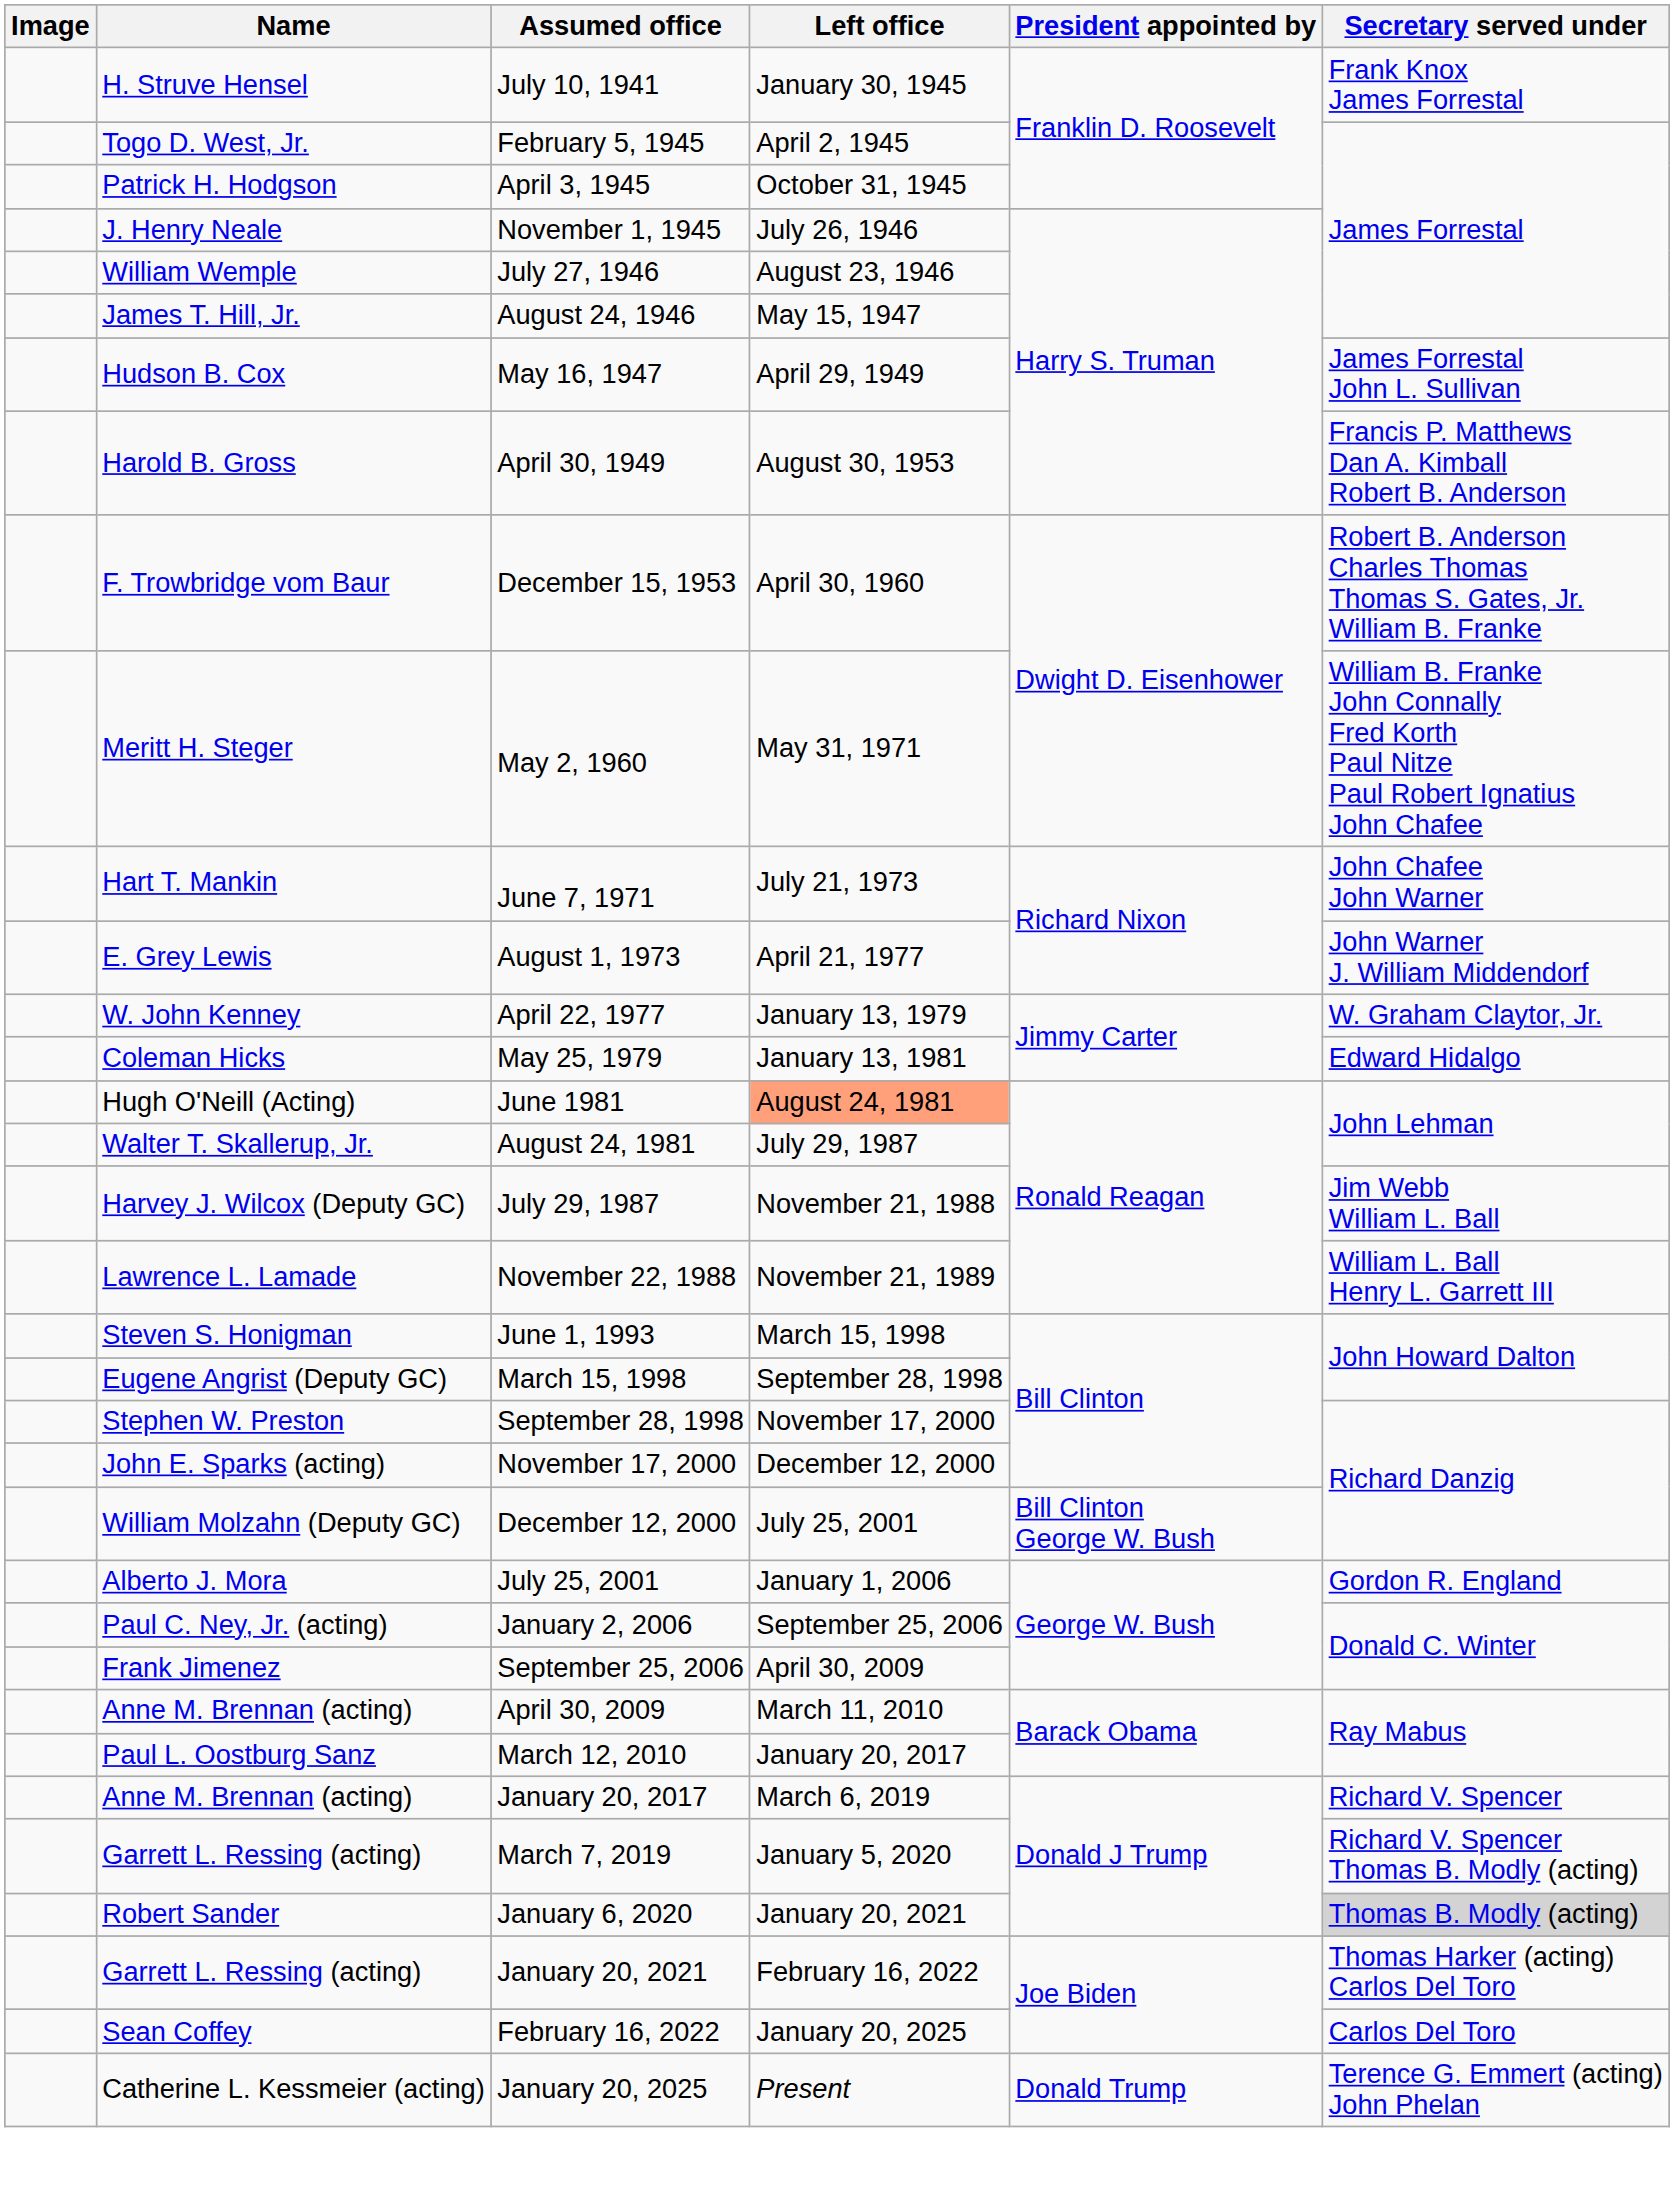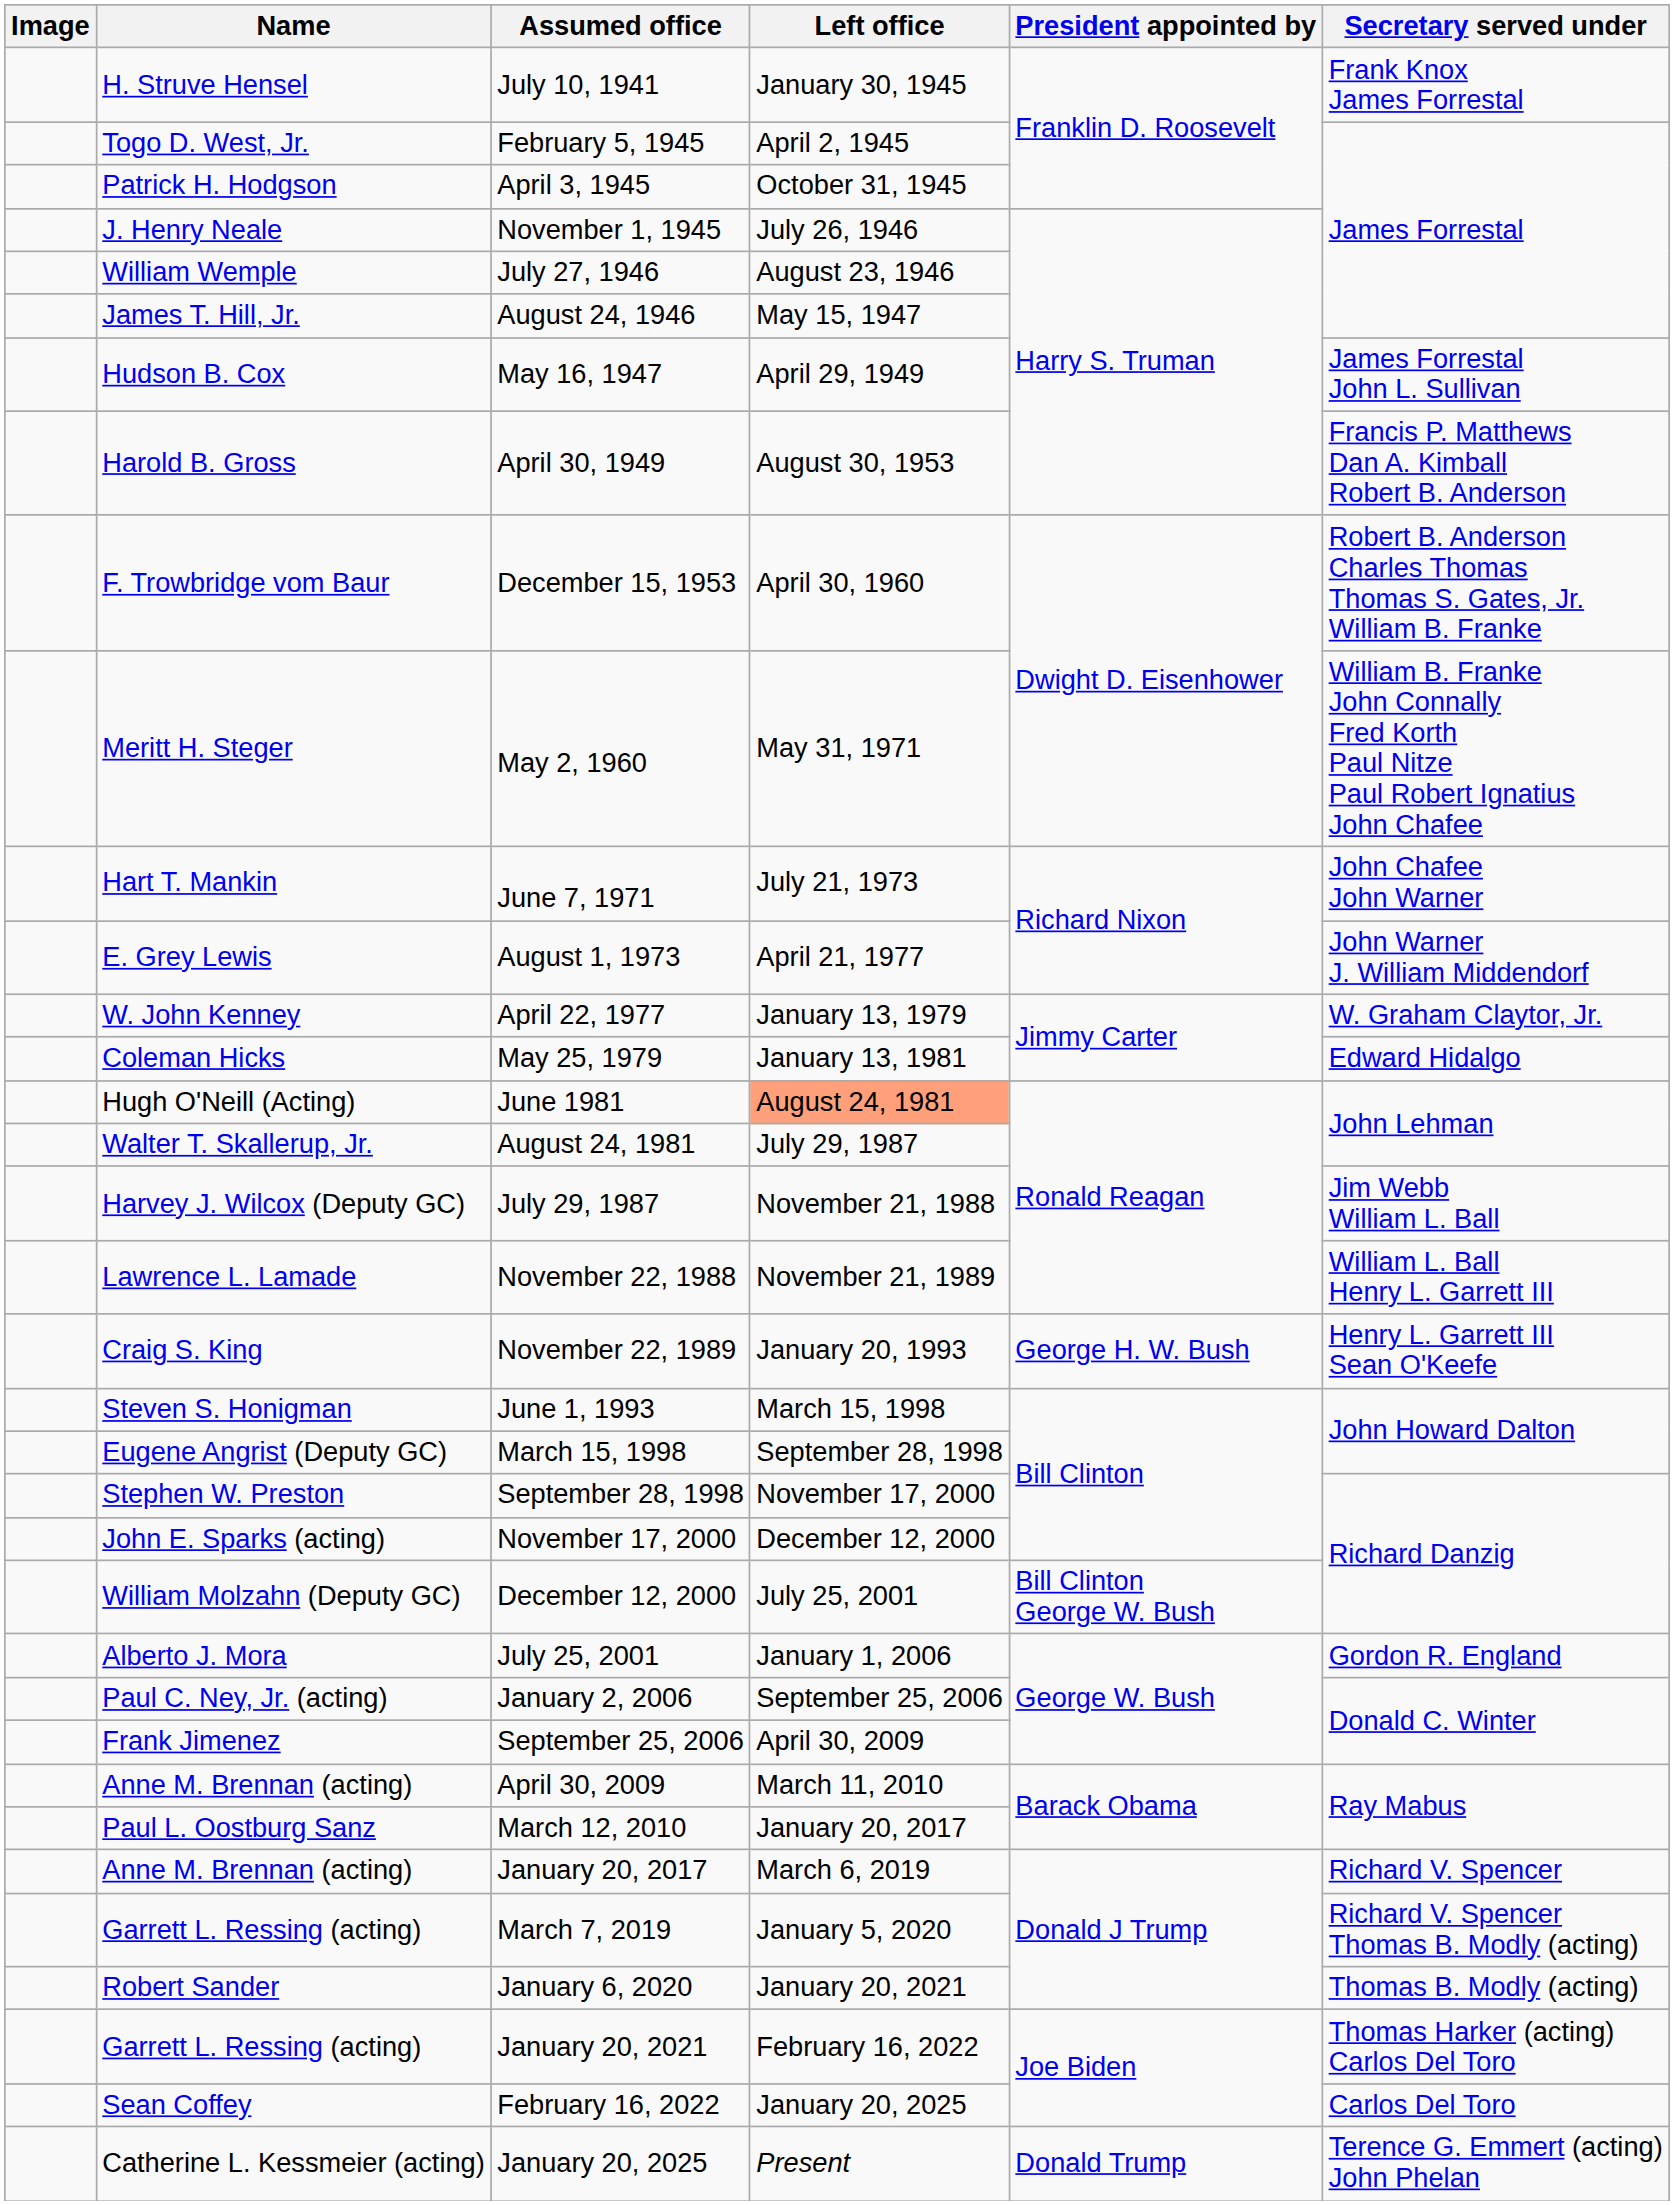 <table class="wikitable">
 <tr>
 <th>Image</th>
 <th>Name</th>
 <th>Assumed office</th>
 <th>Left office</th>
 <th><a href='#'>President</a> appointed by</th>
 <th><a href='#'>Secretary</a> served under</th>
 </tr>
 <tr>
 <td></td>
 <td><a href='#'>H. Struve Hensel</a></td>
 <td>July 10, 1941</td>
 <td>January 30, 1945</td>
 <td rowspan="3"><a href='#'>Franklin D. Roosevelt</a></td>
 <td><a href='#'>Frank Knox</a><br><a href='#'>James Forrestal</a></td>
 </tr>
 <tr>
 <td></td>
 <td><a href='#'>Togo D. West, Jr.</a></td>
 <td>February 5, 1945</td>
 <td>April 2, 1945</td>
 <td rowspan="5"><a href='#'>James Forrestal</a></td>
 </tr>
 <tr>
 <td></td>
 <td><a href='#'>Patrick H. Hodgson</a></td>
 <td>April 3, 1945</td>
 <td>October 31, 1945</td>
 </tr>
 <tr>
 <td></td>
 <td><a href='#'>J. Henry Neale</a></td>
 <td>November 1, 1945</td>
 <td>July 26, 1946</td>
 <td rowspan="5"><a href='#'>Harry S. Truman</a></td>
 </tr>
 <tr>
 <td></td>
 <td><a href='#'>William Wemple</a></td>
 <td>July 27, 1946</td>
 <td>August 23, 1946</td>
 </tr>
 <tr>
 <td></td>
 <td><a href='#'>James T. Hill, Jr.</a></td>
 <td>August 24, 1946</td>
 <td>May 15, 1947</td>
 </tr>
 <tr>
 <td></td>
 <td><a href='#'>Hudson B. Cox</a></td>
 <td>May 16, 1947</td>
 <td>April 29, 1949</td>
 <td><a href='#'>James Forrestal</a><br><a href='#'>John L. Sullivan</a></td>
 </tr>
 <tr>
 <td></td>
 <td><a href='#'>Harold B. Gross</a></td>
 <td>April 30, 1949</td>
 <td>August 30, 1953</td>
 <td><a href='#'>Francis P. Matthews</a><br><a href='#'>Dan A. Kimball</a><br><a href='#'>Robert B. Anderson</a></td>
 </tr>
 <tr>
 <td></td>
 <td><a href='#'>F. Trowbridge vom Baur</a></td>
 <td>December 15, 1953</td>
 <td>April 30, 1960</td>
 <td rowspan="2"><a href='#'>Dwight D. Eisenhower</a></td>
 <td><a href='#'>Robert B. Anderson</a><br><a href='#'>Charles Thomas</a><br><a href='#'>Thomas S. Gates, Jr.</a><br><a href='#'>William B. Franke</a></td>
 </tr>
 <tr>
 <td></td>
 <td><a href='#'>Meritt H. Steger</a></td>
 <td><br>May 2, 1960</td>
 <td>May 31, 1971</td>
 <td><a href='#'>William B. Franke</a><br><a href='#'>John Connally</a><br><a href='#'>Fred Korth</a><br><a href='#'>Paul Nitze</a><br><a href='#'>Paul Robert Ignatius</a><br><a href='#'>John Chafee</a></td>
 </tr>
 <tr>
 <td></td>
 <td><a href='#'>Hart T. Mankin</a></td>
 <td><br>June 7, 1971</td>
 <td>July 21, 1973</td>
 <td rowspan="2"><a href='#'>Richard Nixon</a></td>
 <td><a href='#'>John Chafee</a><br><a href='#'>John Warner</a></td>
 </tr>
 <tr>
 <td></td>
 <td><a href='#'>E. Grey Lewis</a></td>
 <td>August 1, 1973</td>
 <td>April 21, 1977</td>
 <td><a href='#'>John Warner</a><br><a href='#'>J. William Middendorf</a></td>
 </tr>
 <tr>
 <td></td>
 <td><a href='#'>W. John Kenney</a></td>
 <td>April 22, 1977</td>
 <td>January 13, 1979</td>
 <td rowspan="2"><a href='#'>Jimmy Carter</a></td>
 <td><a href='#'>W. Graham Claytor, Jr.</a></td>
 </tr>
 <tr>
 <td></td>
 <td><a href='#'>Coleman Hicks</a></td>
 <td>May 25, 1979</td>
 <td>January 13, 1981</td>
 <td><a href='#'>Edward Hidalgo</a></td>
 </tr>
 <tr>
 <td></td>
 <td>Hugh O'Neill (Acting)</td>
 <td>June 1981</td>
 <td style="background: lightsalmon;">August 24, 1981</td>
 <td rowspan="4"><a href='#'>Ronald Reagan</a></td>
 <td rowspan="2"><a href='#'>John Lehman</a></td>
 </tr>
 <tr>
 <td></td>
 <td><a href='#'>Walter T. Skallerup, Jr.</a></td>
 <td>August 24, 1981</td>
 <td>July 29, 1987</td>
 </tr>
 <tr>
 <td></td>
 <td><a href='#'>Harvey J. Wilcox</a> (Deputy GC)</td>
 <td>July 29, 1987</td>
 <td>November 21, 1988</td>
 <td><a href='#'>Jim Webb</a><br><a href='#'>William L. Ball</a></td>
 </tr>
 <tr>
 <td></td>
 <td><a href='#'>Lawrence L. Lamade</a></td>
 <td>November 22, 1988</td>
 <td>November 21, 1989</td>
 <td><a href='#'>William L. Ball</a><br><a href='#'>Henry L. Garrett III</a></td>
 </tr>
 <tr>
 <td></td>
+<td><a href='#'>Craig S. King</a></td>
+<td>November 22, 1989</td>
+<td>January 20, 1993</td>
+<td><a href='#'>George H. W. Bush</a></td>
+<td><a href='#'>Henry L. Garrett III</a><br><a href='#'>Sean O'Keefe</a></td>
+</tr>
+<tr>
+<td></td>
 <td><a href='#'>Steven S. Honigman</a></td>
 <td>June 1, 1993</td>
 <td>March 15, 1998</td>
 <td rowspan="4"><a href='#'>Bill Clinton</a></td>
 <td rowspan="2"><a href='#'>John Howard Dalton</a></td>
 </tr>
 <tr>
 <td></td>
 <td><a href='#'>Eugene Angrist</a> (Deputy GC)</td>
 <td>March 15, 1998</td>
 <td>September 28, 1998</td>
 </tr>
 <tr>
 <td></td>
 <td><a href='#'>Stephen W. Preston</a></td>
 <td>September 28, 1998</td>
 <td>November 17, 2000</td>
 <td rowspan="3"><a href='#'>Richard Danzig</a></td>
 </tr>
 <tr>
 <td></td>
 <td><a href='#'>John E. Sparks</a> (acting)</td>
 <td>November 17, 2000</td>
 <td>December 12, 2000</td>
 </tr>
 <tr>
 <td></td>
 <td><a href='#'>William Molzahn</a> (Deputy GC)</td>
 <td>December 12, 2000</td>
 <td>July 25, 2001</td>
 <td><a href='#'>Bill Clinton</a><br><a href='#'>George W. Bush</a></td>
 </tr>
 <tr>
 <td></td>
 <td><a href='#'>Alberto J. Mora</a></td>
 <td>July 25, 2001</td>
 <td>January 1, 2006</td>
 <td rowspan="3"><a href='#'>George W. Bush</a></td>
 <td><a href='#'>Gordon R. England</a></td>
 </tr>
 <tr>
 <td></td>
 <td><a href='#'>Paul C. Ney, Jr.</a> (acting)</td>
 <td>January 2, 2006</td>
 <td>September 25, 2006</td>
 <td rowspan="2"><a href='#'>Donald C. Winter</a></td>
 </tr>
 <tr>
 <td></td>
 <td><a href='#'>Frank Jimenez</a></td>
 <td>September 25, 2006</td>
 <td>April 30, 2009</td>
 </tr>
 <tr>
 <td></td>
 <td><a href='#'>Anne M. Brennan</a> (acting)</td>
 <td>April 30, 2009</td>
 <td>March 11, 2010</td>
 <td rowspan="2"><a href='#'>Barack Obama</a></td>
 <td rowspan="2"><a href='#'>Ray Mabus</a></td>
 </tr>
 <tr>
 <td></td>
 <td><a href='#'>Paul L. Oostburg Sanz</a></td>
 <td>March 12, 2010</td>
 <td>January 20, 2017</td>
 </tr>
 <tr>
 <td></td>
 <td><a href='#'>Anne M. Brennan</a> (acting)</td>
 <td>January 20, 2017</td>
 <td>March 6, 2019</td>
 <td rowspan="3"><a href='#'>Donald J Trump</a></td>
 <td><a href='#'>Richard V. Spencer</a></td>
 </tr>
 <tr>
 <td></td>
 <td><a href='#'>Garrett L. Ressing</a> (acting)</td>
 <td>March 7, 2019</td>
 <td>January 5, 2020</td>
 <td><a href='#'>Richard V. Spencer</a><br><a href='#'>Thomas B. Modly</a> (acting)</td>
 </tr>
 <tr>
 <td></td>
 <td><a href='#'>Robert Sander</a></td>
 <td>January 6, 2020</td>
 <td>January 20, 2021</td>
-<td style="background: lightgrey;"><a href='#'>Thomas B. Modly</a> (acting)</td>
+<td><a href='#'>Thomas B. Modly</a> (acting)</td>
 </tr>
 <tr>
 <td></td>
 <td><a href='#'>Garrett L. Ressing</a> (acting)</td>
 <td>January 20, 2021</td>
 <td>February 16, 2022</td>
 <td rowspan=2><a href='#'>Joe Biden</a></td>
 <td><a href='#'>Thomas Harker</a> (acting)<br><a href='#'>Carlos Del Toro</a></td>
 </tr>
 <tr>
 <td></td>
 <td><a href='#'>Sean Coffey</a></td>
 <td>February 16, 2022</td>
 <td>January 20, 2025</td>
 <td><a href='#'>Carlos Del Toro</a></td>
 </tr>
 <tr>
 <td></td>
 <td>Catherine L. Kessmeier (acting)</td>
 <td>January 20, 2025</td>
 <td><em>Present</em></td>
 <td><a href='#'>Donald Trump</a></td>
 <td><a href='#'>Terence G. Emmert</a> (acting)<br><a href='#'>John Phelan</a></td>
 </tr>
 </table>
